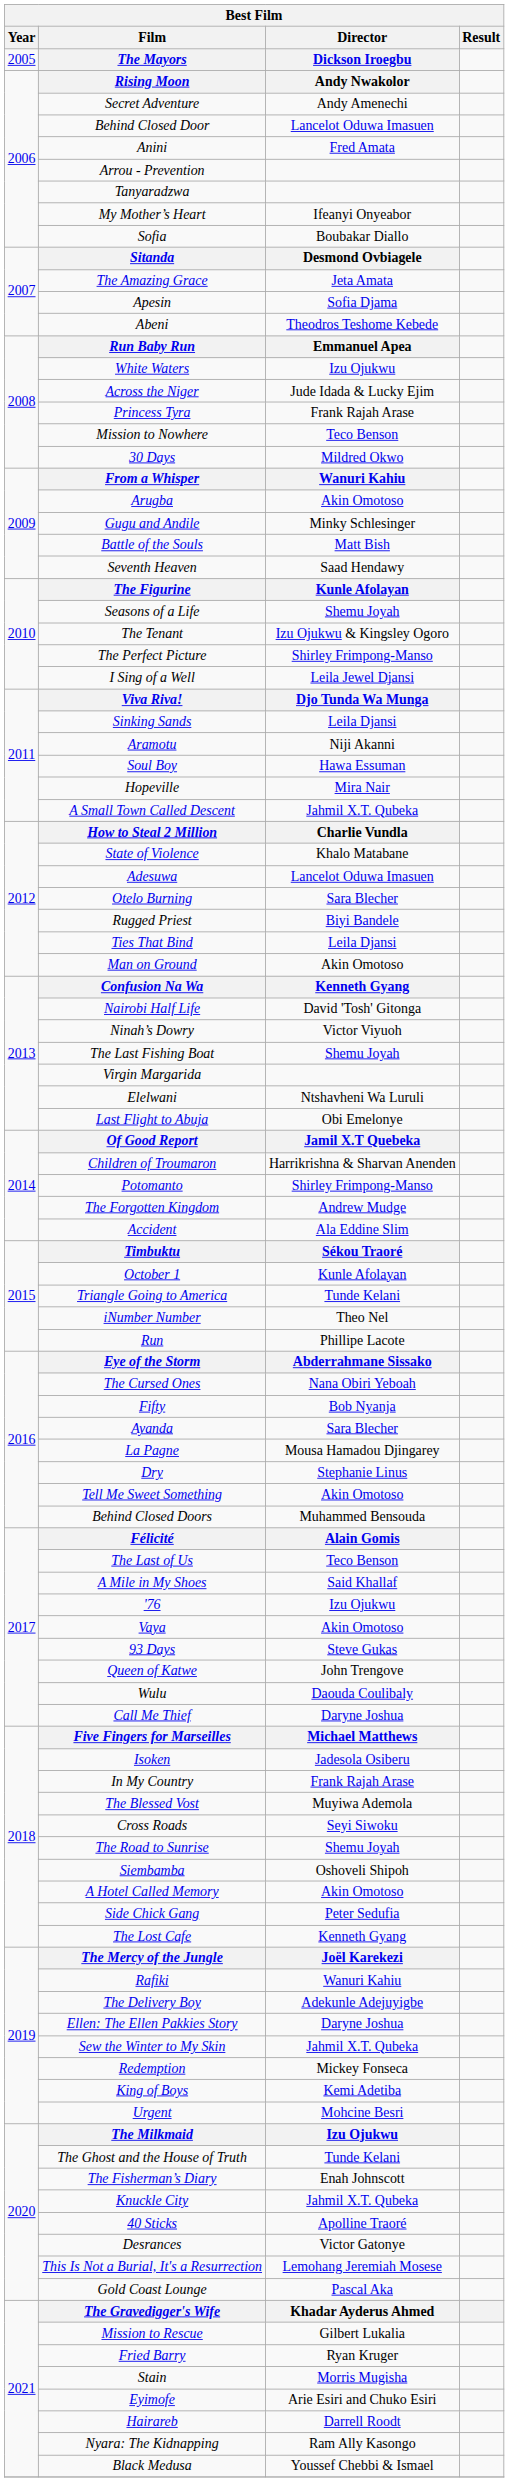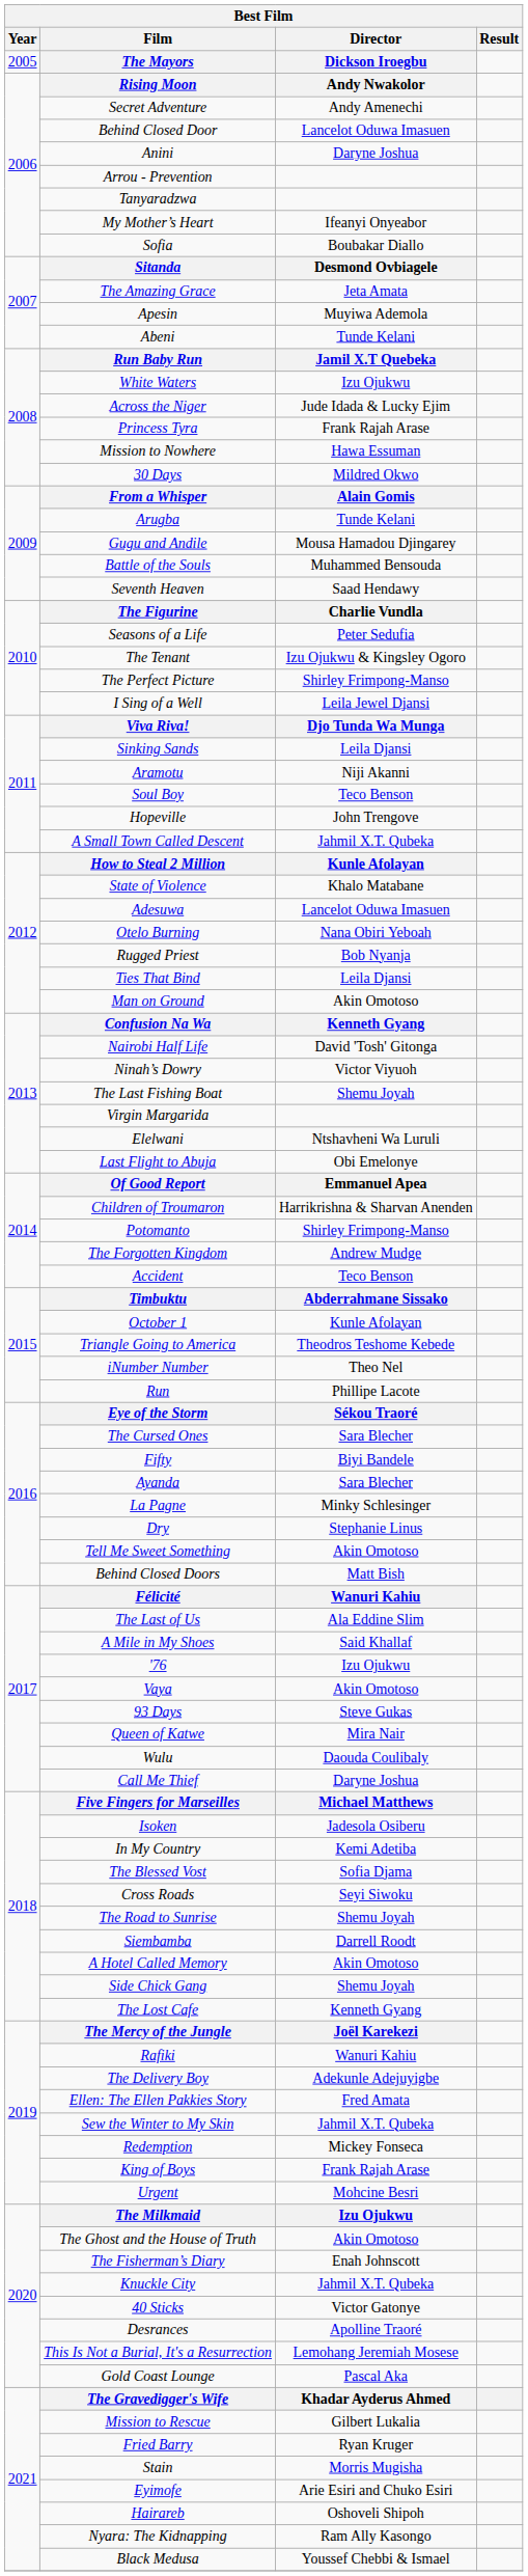 <table class=wikitable style="text-align:center" width="65%">
 <tr>
 <th colspan="4">Best Film</th>
 </tr>
 <tr>
 <th>Year</th>
 <th>Film</th>
 <th>Director</th>
 <th>Result</th>
 </tr>
 <tr>
 <td rowspan="1"><a href='#'>2005</a></td>
 <th><em><a href='#'>The Mayors</a></em></th>
 <th><a href='#'>Dickson Iroegbu</a></th>
 <td></td>
 </tr>
 <tr>
 <td rowspan="8"><a href='#'>2006</a></td>
 <th><em><a href='#'>Rising Moon</a></em></th>
 <th>Andy Nwakolor</th>
 <td></td>
 </tr>
 <tr>
 <td><em>Secret Adventure</em></td>
 <td>Andy Amenechi</td>
 <td></td>
 </tr>
 <tr>
 <td><em>Behind Closed Door</em></td>
 <td><a href='#'>Lancelot Oduwa Imasuen</a></td>
 <td></td>
 </tr>
 <tr>
 <td><em>Anini</em></td>
-<td><a href='#'>Fred Amata</a></td>
+<td><a href='#'>Daryne Joshua</a></td>
 <td></td>
 </tr>
 <tr>
 <td><em>Arrou - Prevention</em></td>
 <td></td>
 <td></td>
 </tr>
 <tr>
 <td><em>Tanyaradzwa</em></td>
 <td></td>
 <td></td>
 </tr>
 <tr>
 <td><em>My Mother’s Heart</em></td>
 <td>Ifeanyi Onyeabor</td>
 <td></td>
 </tr>
 <tr>
 <td><em>Sofia</em></td>
 <td>Boubakar Diallo</td>
 <td></td>
 </tr>
 <tr>
 <td rowspan="4"><a href='#'>2007</a></td>
 <th><em><a href='#'>Sitanda</a></em></th>
 <th>Desmond Ovbiagele</th>
 <td></td>
 </tr>
 <tr>
 <td><em><a href='#'>The Amazing Grace</a></em></td>
 <td><a href='#'>Jeta Amata</a></td>
 <td></td>
 </tr>
 <tr>
 <td><em>Apesin</em></td>
-<td><a href='#'>Sofia Djama</a></td>
+<td>Muyiwa Ademola</td>
 <td></td>
 </tr>
 <tr>
 <td><em>Abeni</em></td>
-<td><a href='#'>Theodros Teshome Kebede</a></td>
+<td><a href='#'>Tunde Kelani</a></td>
 <td></td>
 </tr>
 <tr>
 <td rowspan="6"><a href='#'>2008</a></td>
 <th><em><a href='#'>Run Baby Run</a></em></th>
-<th>Emmanuel Apea</th>
+<th><a href='#'>Jamil X.T Quebeka</a></th>
 <td></td>
 </tr>
 <tr>
 <td><em><a href='#'>White Waters</a></em></td>
 <td><a href='#'>Izu Ojukwu</a></td>
 <td></td>
 </tr>
 <tr>
 <td><em><a href='#'>Across the Niger</a></em></td>
 <td>Jude Idada & Lucky Ejim</td>
 <td></td>
 </tr>
 <tr>
 <td><em><a href='#'>Princess Tyra</a></em></td>
 <td>Frank Rajah Arase</td>
 <td></td>
 </tr>
 <tr>
 <td><em>Mission to Nowhere</em></td>
-<td><a href='#'>Teco Benson</a></td>
+<td><a href='#'>Hawa Essuman</a></td>
 <td></td>
 </tr>
 <tr>
 <td><em><a href='#'>30 Days</a></em></td>
 <td><a href='#'>Mildred Okwo</a></td>
 <td></td>
 </tr>
 <tr>
 <td rowspan="5"><a href='#'>2009</a></td>
 <th><em><a href='#'>From a Whisper</a></em></th>
-<th><a href='#'>Wanuri Kahiu</a></th>
+<th><a href='#'>Alain Gomis</a></th>
 <td></td>
 </tr>
 <tr>
 <td><em><a href='#'>Arugba</a></em></td>
-<td><a href='#'>Akin Omotoso</a></td>
+<td><a href='#'>Tunde Kelani</a></td>
 <td></td>
 </tr>
 <tr>
 <td><em><a href='#'>Gugu and Andile</a></em></td>
-<td>Minky Schlesinger</td>
+<td>Mousa Hamadou Djingarey</td>
 <td></td>
 </tr>
 <tr>
 <td><em><a href='#'>Battle of the Souls</a></em></td>
-<td><a href='#'>Matt Bish</a></td>
+<td>Muhammed Bensouda</td>
 <td></td>
 </tr>
 <tr>
 <td><em>Seventh Heaven</em></td>
 <td>Saad Hendawy</td>
 <td></td>
 </tr>
 <tr>
 <td rowspan="5"><a href='#'>2010</a></td>
 <th><em><a href='#'>The Figurine</a></em></th>
-<th><a href='#'>Kunle Afolayan</a></th>
+<th>Charlie Vundla</th>
 <td></td>
 </tr>
 <tr>
 <td><em>Seasons of a Life</em></td>
-<td><a href='#'>Shemu Joyah</a></td>
+<td><a href='#'>Peter Sedufia</a></td>
 <td></td>
 </tr>
 <tr>
 <td><em>The Tenant</em></td>
 <td><a href='#'>Izu Ojukwu</a> & Kingsley Ogoro</td>
 <td></td>
 </tr>
 <tr>
 <td><em>The Perfect Picture</em></td>
 <td><a href='#'>Shirley Frimpong-Manso</a></td>
 <td></td>
 </tr>
 <tr>
 <td><em>I Sing of a Well</em></td>
 <td><a href='#'>Leila Jewel Djansi</a></td>
 <td></td>
 </tr>
 <tr>
 <td rowspan="6"><a href='#'>2011</a></td>
 <th><em><a href='#'>Viva Riva!</a></em></th>
 <th><a href='#'>Djo Tunda Wa Munga</a></th>
 <td></td>
 </tr>
 <tr>
 <td><em><a href='#'>Sinking Sands</a></em></td>
 <td><a href='#'>Leila Djansi</a></td>
 <td></td>
 </tr>
 <tr>
 <td><em><a href='#'>Aramotu</a></em></td>
 <td>Niji Akanni</td>
 <td></td>
 </tr>
 <tr>
 <td><em><a href='#'>Soul Boy</a></em></td>
-<td><a href='#'>Hawa Essuman</a></td>
+<td><a href='#'>Teco Benson</a></td>
 <td></td>
 </tr>
 <tr>
 <td><em>Hopeville</em></td>
-<td><a href='#'>Mira Nair</a></td>
+<td>John Trengove</td>
 <td></td>
 </tr>
 <tr>
 <td><em><a href='#'>A Small Town Called Descent</a></em></td>
 <td><a href='#'>Jahmil X.T. Qubeka</a></td>
 <td></td>
 </tr>
 <tr>
 <td rowspan="7"><a href='#'>2012</a></td>
 <th><em><a href='#'>How to Steal 2 Million</a></em></th>
-<th>Charlie Vundla</th>
+<th><a href='#'>Kunle Afolayan</a></th>
 <td></td>
 </tr>
 <tr>
 <td><em><a href='#'>State of Violence</a></em></td>
 <td>Khalo Matabane</td>
 <td></td>
 </tr>
 <tr>
 <td><em><a href='#'>Adesuwa</a></em></td>
 <td><a href='#'>Lancelot Oduwa Imasuen</a></td>
 <td></td>
 </tr>
 <tr>
 <td><em><a href='#'>Otelo Burning</a></em></td>
-<td><a href='#'>Sara Blecher</a></td>
+<td><a href='#'>Nana Obiri Yeboah</a></td>
 <td></td>
 </tr>
 <tr>
 <td><em>Rugged Priest</em></td>
-<td><a href='#'>Biyi Bandele</a></td>
+<td><a href='#'>Bob Nyanja</a></td>
 <td></td>
 </tr>
 <tr>
 <td><em><a href='#'>Ties That Bind</a></em></td>
 <td><a href='#'>Leila Djansi</a></td>
 <td></td>
 </tr>
 <tr>
 <td><em><a href='#'>Man on Ground</a></em></td>
 <td>Akin Omotoso</td>
 <td></td>
 </tr>
 <tr>
 <td rowspan="7"><a href='#'>2013</a></td>
 <th><em><a href='#'>Confusion Na Wa</a></em></th>
 <th><a href='#'>Kenneth Gyang</a></th>
 <td></td>
 </tr>
 <tr>
 <td><em><a href='#'>Nairobi Half Life</a></em></td>
 <td>David 'Tosh' Gitonga</td>
 <td></td>
 </tr>
 <tr>
 <td><em>Ninah’s Dowry</em></td>
 <td>Victor Viyuoh</td>
 <td></td>
 </tr>
 <tr>
 <td><em>The Last Fishing Boat</em></td>
 <td><a href='#'>Shemu Joyah</a></td>
 <td></td>
 </tr>
 <tr>
 <td><em>Virgin Margarida</em></td>
 <td></td>
 <td></td>
 </tr>
 <tr>
 <td><em>Elelwani</em></td>
 <td>Ntshavheni Wa Luruli</td>
 <td></td>
 </tr>
 <tr>
 <td><em><a href='#'>Last Flight to Abuja</a></em></td>
 <td>Obi Emelonye</td>
 <td></td>
 </tr>
 <tr>
 <td rowspan="5"><a href='#'>2014</a></td>
 <th><em><a href='#'>Of Good Report</a></em></th>
-<th><a href='#'>Jamil X.T Quebeka</a></th>
+<th>Emmanuel Apea</th>
 <td></td>
 </tr>
 <tr>
 <td><em><a href='#'>Children of Troumaron</a></em></td>
 <td>Harrikrishna & Sharvan Anenden</td>
 <td></td>
 </tr>
 <tr>
 <td><em><a href='#'>Potomanto</a></em></td>
 <td><a href='#'>Shirley Frimpong-Manso</a></td>
 <td></td>
 </tr>
 <tr>
 <td><em><a href='#'>The Forgotten Kingdom</a></em></td>
 <td><a href='#'>Andrew Mudge</a></td>
 <td></td>
 </tr>
 <tr>
 <td><em><a href='#'>Accident</a></em></td>
-<td><a href='#'>Ala Eddine Slim</a></td>
+<td><a href='#'>Teco Benson</a></td>
 <td></td>
 </tr>
 <tr>
 <td rowspan="5"><a href='#'>2015</a></td>
 <th><em><a href='#'>Timbuktu</a></em></th>
-<th><a href='#'>Sékou Traoré</a></th>
+<th><a href='#'>Abderrahmane Sissako</a></th>
 <td></td>
 </tr>
 <tr>
 <td><em><a href='#'>October 1</a></em></td>
 <td><a href='#'>Kunle Afolayan</a></td>
 <td></td>
 </tr>
 <tr>
 <td><em><a href='#'>Triangle Going to America</a></em></td>
-<td><a href='#'>Tunde Kelani</a></td>
+<td><a href='#'>Theodros Teshome Kebede</a></td>
 <td></td>
 </tr>
 <tr>
 <td><em><a href='#'>iNumber Number</a></em></td>
 <td>Theo Nel</td>
 <td></td>
 </tr>
 <tr>
 <td><em><a href='#'>Run</a></em></td>
 <td>Phillipe Lacote</td>
 <td></td>
 </tr>
 <tr>
 <td rowspan="8"><a href='#'>2016</a></td>
 <th><em><a href='#'>Eye of the Storm</a></em></th>
-<th><a href='#'>Abderrahmane Sissako</a></th>
+<th><a href='#'>Sékou Traoré</a></th>
 <td></td>
 </tr>
 <tr>
 <td><em><a href='#'>The Cursed Ones</a></em></td>
-<td><a href='#'>Nana Obiri Yeboah</a></td>
+<td><a href='#'>Sara Blecher</a></td>
 <td></td>
 </tr>
 <tr>
 <td><em><a href='#'>Fifty</a></em></td>
-<td><a href='#'>Bob Nyanja</a></td>
+<td><a href='#'>Biyi Bandele</a></td>
 <td></td>
 </tr>
 <tr>
 <td><em><a href='#'>Ayanda</a></em></td>
 <td><a href='#'>Sara Blecher</a></td>
 <td></td>
 </tr>
 <tr>
 <td><em><a href='#'>La Pagne</a></em></td>
-<td>Mousa Hamadou Djingarey</td>
+<td>Minky Schlesinger</td>
 <td></td>
 </tr>
 <tr>
 <td><em><a href='#'>Dry</a></em></td>
 <td><a href='#'>Stephanie Linus</a></td>
 <td></td>
 </tr>
 <tr>
 <td><em><a href='#'>Tell Me Sweet Something</a></em></td>
 <td><a href='#'>Akin Omotoso</a></td>
 <td></td>
 </tr>
 <tr>
 <td><em>Behind Closed Doors</em></td>
-<td>Muhammed Bensouda</td>
+<td><a href='#'>Matt Bish</a></td>
 <td></td>
 </tr>
 <tr>
 <td rowspan="9"><a href='#'>2017</a></td>
 <th><em><a href='#'>Félicité</a></em></th>
-<th><a href='#'>Alain Gomis</a></th>
+<th><a href='#'>Wanuri Kahiu</a></th>
 <td></td>
 </tr>
 <tr>
 <td><em><a href='#'>The Last of Us</a></em></td>
-<td><a href='#'>Teco Benson</a></td>
+<td><a href='#'>Ala Eddine Slim</a></td>
 <td></td>
 </tr>
 <tr>
 <td><em><a href='#'>A Mile in My Shoes</a></em></td>
 <td><a href='#'>Said Khallaf</a></td>
 <td></td>
 </tr>
 <tr>
 <td><em><a href='#'>'76</a></em></td>
 <td><a href='#'>Izu Ojukwu</a></td>
 <td></td>
 </tr>
 <tr>
 <td><em><a href='#'>Vaya</a></em></td>
 <td><a href='#'>Akin Omotoso</a></td>
 <td></td>
 </tr>
 <tr>
 <td><em><a href='#'>93 Days</a></em></td>
 <td><a href='#'>Steve Gukas</a></td>
 <td></td>
 </tr>
 <tr>
 <td><em><a href='#'>Queen of Katwe</a></em></td>
-<td>John Trengove</td>
+<td><a href='#'>Mira Nair</a></td>
 <td></td>
 </tr>
 <tr>
 <td><em>Wulu</em></td>
 <td><a href='#'>Daouda Coulibaly</a></td>
 <td></td>
 </tr>
 <tr>
 <td><em><a href='#'>Call Me Thief</a></em></td>
 <td><a href='#'>Daryne Joshua</a></td>
 <td></td>
 </tr>
 <tr>
 <td rowspan="10"><a href='#'>2018</a></td>
 <th><em><a href='#'>Five Fingers for Marseilles</a></em></th>
 <th><a href='#'>Michael Matthews</a></th>
 <td></td>
 </tr>
 <tr>
 <td><em><a href='#'>Isoken</a></em></td>
 <td><a href='#'>Jadesola Osiberu</a></td>
 <td></td>
 </tr>
 <tr>
 <td><em>In My Country</em></td>
-<td><a href='#'>Frank Rajah Arase</a></td>
+<td><a href='#'>Kemi Adetiba</a></td>
 <td></td>
 </tr>
 <tr>
 <td><em><a href='#'>The Blessed Vost</a></em></td>
-<td>Muyiwa Ademola</td>
+<td><a href='#'>Sofia Djama</a></td>
 <td></td>
 </tr>
 <tr>
 <td><em>Cross Roads</em></td>
 <td><a href='#'>Seyi Siwoku</a></td>
 <td></td>
 </tr>
 <tr>
 <td><em><a href='#'>The Road to Sunrise</a></em></td>
 <td><a href='#'>Shemu Joyah</a></td>
 <td></td>
 </tr>
 <tr>
 <td><em><a href='#'>Siembamba</a></em></td>
-<td>Oshoveli Shipoh</td>
+<td><a href='#'>Darrell Roodt</a></td>
 <td></td>
 </tr>
 <tr>
 <td><em><a href='#'>A Hotel Called Memory</a></em></td>
 <td><a href='#'>Akin Omotoso</a></td>
 <td></td>
 </tr>
 <tr>
 <td><em><a href='#'>Side Chick Gang</a></em></td>
-<td><a href='#'>Peter Sedufia</a></td>
+<td><a href='#'>Shemu Joyah</a></td>
 <td></td>
 </tr>
 <tr>
 <td><em><a href='#'>The Lost Cafe</a></em></td>
 <td><a href='#'>Kenneth Gyang</a></td>
 <td></td>
 </tr>
 <tr>
 <td rowspan="8"><a href='#'>2019</a></td>
 <th><em><a href='#'>The Mercy of the Jungle</a></em></th>
 <th><a href='#'>Joël Karekezi</a></th>
 <td></td>
 </tr>
 <tr>
 <td><em><a href='#'>Rafiki</a></em></td>
 <td><a href='#'>Wanuri Kahiu</a></td>
 <td></td>
 </tr>
 <tr>
 <td><em><a href='#'>The Delivery Boy</a></em></td>
 <td><a href='#'>Adekunle Adejuyigbe</a></td>
 <td></td>
 </tr>
 <tr>
 <td><em><a href='#'>Ellen: The Ellen Pakkies Story</a></em></td>
-<td><a href='#'>Daryne Joshua</a></td>
+<td><a href='#'>Fred Amata</a></td>
 <td></td>
 </tr>
 <tr>
 <td><em><a href='#'>Sew the Winter to My Skin</a></em></td>
 <td><a href='#'>Jahmil X.T. Qubeka</a></td>
 <td></td>
 </tr>
 <tr>
 <td><em><a href='#'>Redemption</a></em></td>
 <td>Mickey Fonseca</td>
 <td></td>
 </tr>
 <tr>
 <td><em><a href='#'>King of Boys</a></em></td>
-<td><a href='#'>Kemi Adetiba</a></td>
+<td><a href='#'>Frank Rajah Arase</a></td>
 <td></td>
 </tr>
 <tr>
 <td><em><a href='#'>Urgent</a></em></td>
 <td><a href='#'>Mohcine Besri</a></td>
 <td></td>
 </tr>
 <tr>
 <td rowspan="8"><a href='#'>2020</a></td>
 <th><em><a href='#'>The Milkmaid</a></em></th>
 <th><a href='#'>Izu Ojukwu</a></th>
 <td></td>
 </tr>
 <tr>
 <td><em>The Ghost and the House of Truth</em></td>
-<td><a href='#'>Tunde Kelani</a></td>
+<td><a href='#'>Akin Omotoso</a></td>
 <td></td>
 </tr>
 <tr>
 <td><em><a href='#'>The Fisherman’s Diary</a></em></td>
 <td>Enah Johnscott</td>
 <td></td>
 </tr>
 <tr>
 <td><em><a href='#'>Knuckle City</a></em></td>
 <td><a href='#'>Jahmil X.T. Qubeka</a></td>
 <td></td>
 </tr>
 <tr>
 <td><em><a href='#'>40 Sticks</a></em></td>
-<td><a href='#'>Apolline Traoré</a></td>
+<td>Victor Gatonye</td>
 <td></td>
 </tr>
 <tr>
 <td><em>Desrances</em></td>
-<td>Victor Gatonye</td>
+<td><a href='#'>Apolline Traoré</a></td>
 <td></td>
 </tr>
 <tr>
 <td><em><a href='#'>This Is Not a Burial, It's a Resurrection</a></em></td>
 <td><a href='#'>Lemohang Jeremiah Mosese</a></td>
 <td></td>
 </tr>
 <tr>
 <td><em>Gold Coast Lounge</em></td>
 <td><a href='#'>Pascal Aka</a></td>
 <td></td>
 </tr>
 <tr>
 <td rowspan="8"><a href='#'>2021</a></td>
 <th><em><a href='#'>The Gravedigger's Wife</a></em></th>
 <th>Khadar Ayderus Ahmed</th>
 <th></th>
 </tr>
 <tr>
 <td><em><a href='#'>Mission to Rescue</a></em></td>
 <td>Gilbert Lukalia</td>
 <td></td>
 </tr>
 <tr>
 <td><em><a href='#'>Fried Barry</a></em></td>
 <td>Ryan Kruger</td>
 <td></td>
 </tr>
 <tr>
 <td><em>Stain</em></td>
 <td><a href='#'>Morris Mugisha</a></td>
 <td></td>
 </tr>
 <tr>
 <td><em><a href='#'>Eyimofe</a></em></td>
 <td>Arie Esiri and Chuko Esiri</td>
 <td></td>
 </tr>
 <tr>
 <td><em><a href='#'>Hairareb</a></em></td>
-<td><a href='#'>Darrell Roodt</a></td>
+<td>Oshoveli Shipoh</td>
 <td></td>
 </tr>
 <tr>
 <td><em>Nyara: The Kidnapping</em></td>
 <td>Ram Ally Kasongo</td>
 <td></td>
 </tr>
 <tr>
 <td><em>Black Medusa</em></td>
 <td>Youssef Chebbi & Ismael</td>
 <td></td>
 </tr>
 <tr>
 </tr>
 </table>
